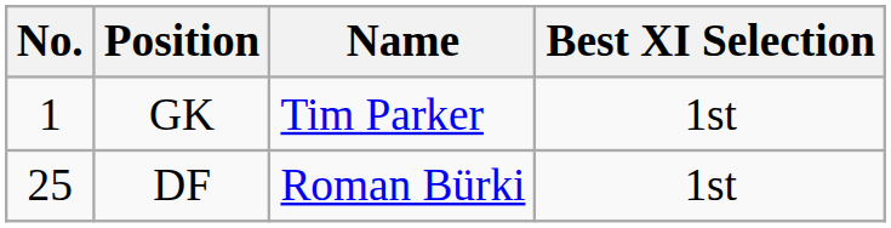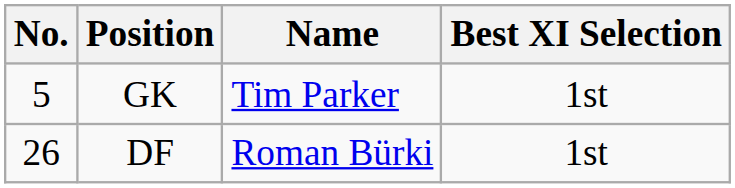 <table class=wikitable style="text-align:center">
 <tr>
 <th scope="col">No.</th>
 <th scope="col">Position</th>
 <th scope="col">Name</th>
 <th scope="col">Best XI Selection</th>
 </tr>
 <tr>
-<td>1</td>
+<td>5</td>
 <td>GK</td>
 <td align=left> <a href='#'>Tim Parker</a></td>
 <td>1st</td>
 </tr>
 <tr>
-<td>25</td>
+<td>26</td>
 <td>DF</td>
 <td align=left> <a href='#'>Roman Bürki</a></td>
 <td>1st</td>
 </tr>
 </table>
